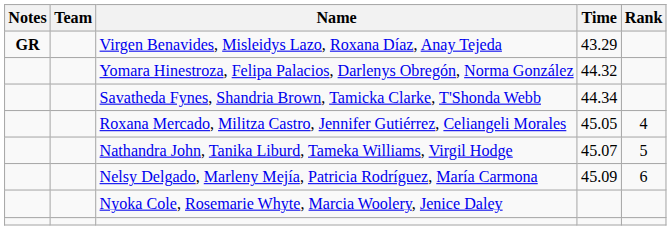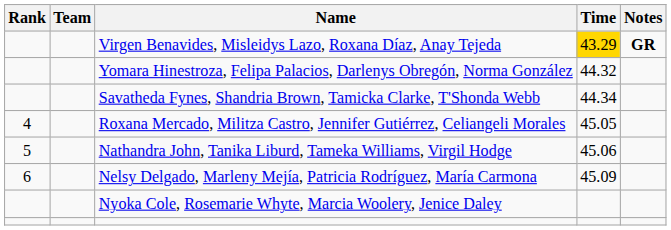 <table class="wikitable sortable" style="text-align:center;font-size:95%">
 <tr>
-<th>Notes</th>
+<th>Rank</th>
 <th>Team</th>
 <th>Name</th>
 <th>Time</th>
-<th>Rank</th>
+<th>Notes</th>
 </tr>
 <tr>
-<td><strong>GR</strong></td>
+<td></td>
 <td align=left></td>
 <td align=left><a href='#'>Virgen Benavides</a>, <a href='#'>Misleidys Lazo</a>, <a href='#'>Roxana Díaz</a>, <a href='#'>Anay Tejeda</a></td>
-<td>43.29</td>
-<td></td>
+<td style="background: gold;">43.29</td>
+<td><strong>GR</strong></td>
 </tr>
 <tr>
 <td></td>
 <td align=left></td>
 <td align=left><a href='#'>Yomara Hinestroza</a>, <a href='#'>Felipa Palacios</a>, <a href='#'>Darlenys Obregón</a>, <a href='#'>Norma González</a></td>
 <td>44.32</td>
 <td></td>
 </tr>
 <tr>
 <td></td>
 <td align=left></td>
 <td align=left><a href='#'>Savatheda Fynes</a>, <a href='#'>Shandria Brown</a>, <a href='#'>Tamicka Clarke</a>, <a href='#'>T'Shonda Webb</a></td>
 <td>44.34</td>
 <td></td>
 </tr>
 <tr>
-<td></td>
+<td>4</td>
 <td align=left></td>
 <td align=left><a href='#'>Roxana Mercado</a>, <a href='#'>Militza Castro</a>, <a href='#'>Jennifer Gutiérrez</a>, <a href='#'>Celiangeli Morales</a></td>
 <td>45.05</td>
-<td>4</td>
+<td></td>
 </tr>
 <tr>
-<td></td>
+<td>5</td>
 <td align=left></td>
 <td align=left><a href='#'>Nathandra John</a>, <a href='#'>Tanika Liburd</a>, <a href='#'>Tameka Williams</a>, <a href='#'>Virgil Hodge</a></td>
-<td>45.07</td>
-<td>5</td>
+<td>45.06</td>
+<td></td>
 </tr>
 <tr>
-<td></td>
+<td>6</td>
 <td align=left></td>
 <td align=left><a href='#'>Nelsy Delgado</a>, <a href='#'>Marleny Mejía</a>, <a href='#'>Patricia Rodríguez</a>, <a href='#'>María Carmona</a></td>
 <td>45.09</td>
-<td>6</td>
+<td></td>
 </tr>
 <tr>
 <td></td>
 <td align=left></td>
 <td align=left><a href='#'>Nyoka Cole</a>, <a href='#'>Rosemarie Whyte</a>, <a href='#'>Marcia Woolery</a>, <a href='#'>Jenice Daley</a></td>
 <td></td>
 <td></td>
 </tr>
 <tr>
 <td></td>
 <td align=left></td>
 <td align=left></td>
 <td></td>
 <td></td>
 </tr>
 </table>
